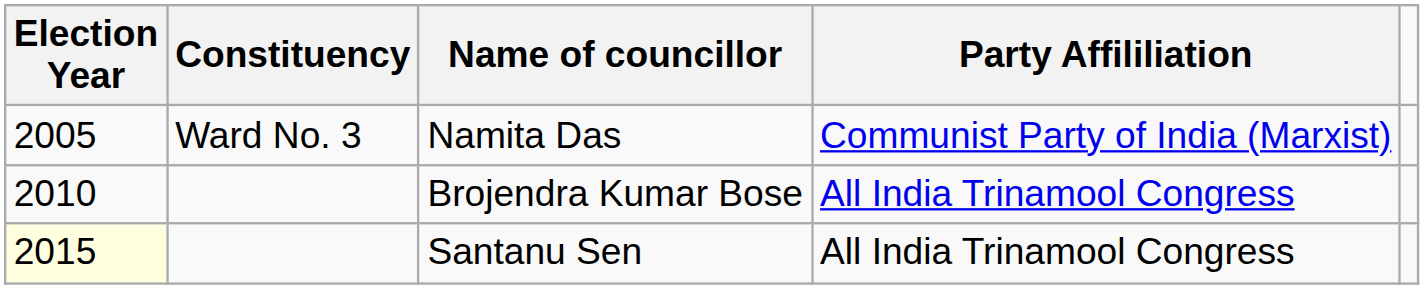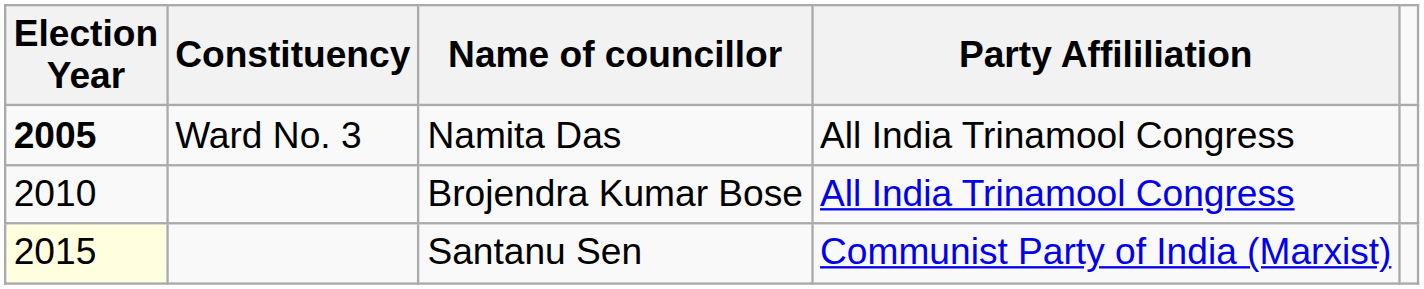 <table class="wikitable"ìÍĦĤĠčw>
 <tr>
 <th>Election<br> Year</th>
 <th>Constituency</th>
 <th>Name of councillor</th>
 <th>Party Affililiation</th>
 </tr>
 <tr>
-<td>2005</td>
+<td><strong>2005</strong></td>
 <td>Ward No. 3</td>
 <td>Namita Das</td>
-<td><a href='#'>Communist Party of India (Marxist)</a></td>
+<td>All India Trinamool Congress</td>
 <td></td>
 </tr>
 <tr>
 <td>2010</td>
 <td></td>
 <td>Brojendra Kumar Bose</td>
 <td><a href='#'>All India Trinamool Congress</a></td>
 <td></td>
 </tr>
 <tr>
 <td style="background: lightyellow;">2015</td>
 <td></td>
 <td>Santanu Sen</td>
-<td>All India Trinamool Congress</td>
+<td><a href='#'>Communist Party of India (Marxist)</a></td>
 <td></td>
 </tr>
 </table>
